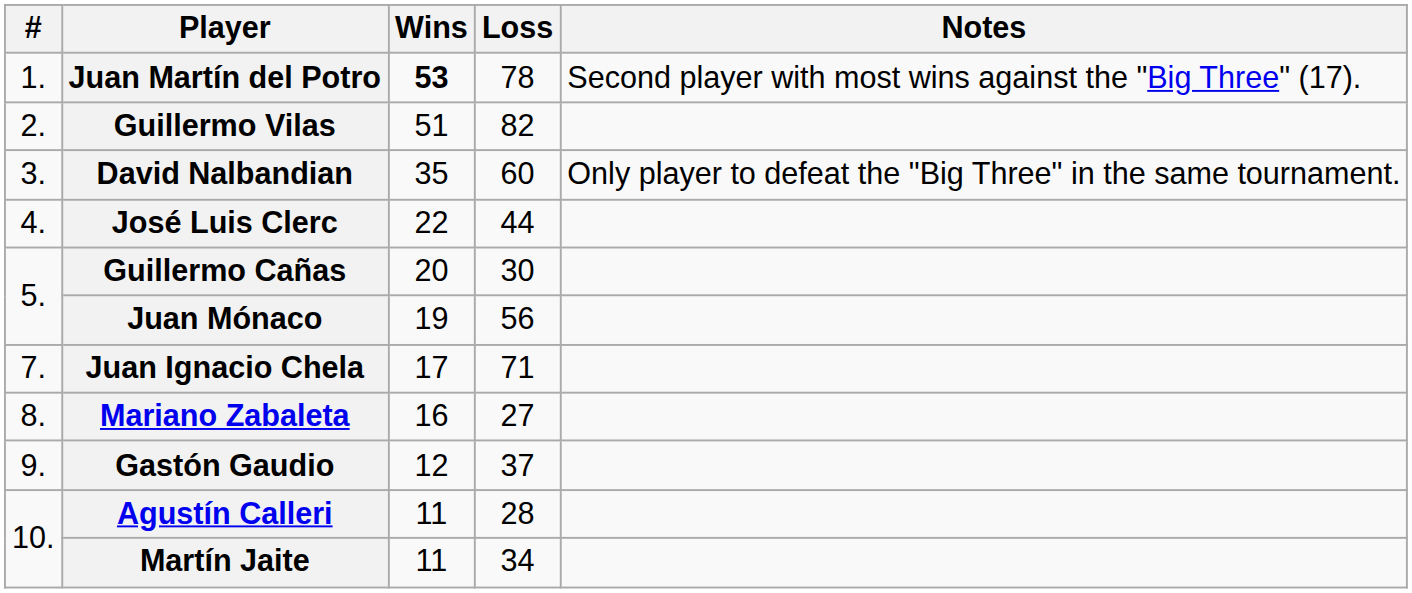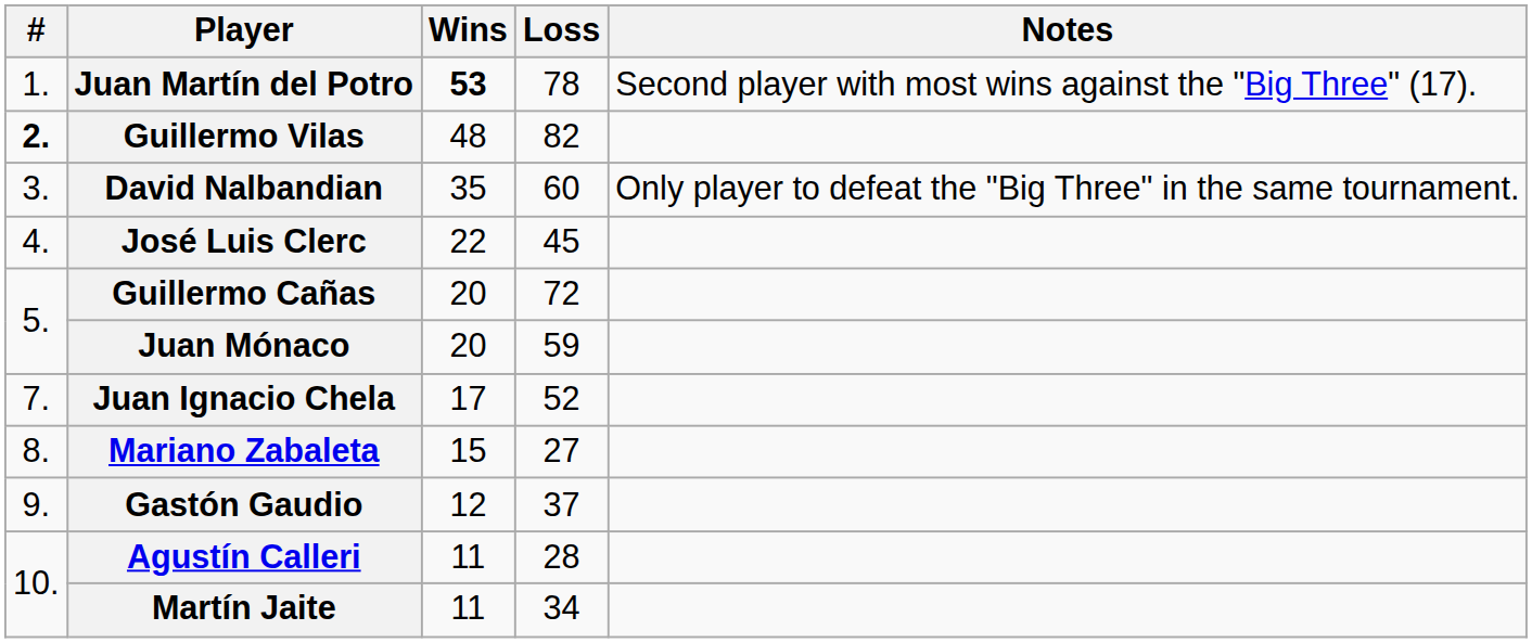 <table class="wikitable plainrowheaders" style=text-align:center>
 <tr>
 <th>#</th>
 <th>Player</th>
 <th>Wins</th>
 <th>Loss</th>
 <th>Notes</th>
 </tr>
 <tr>
 <td>1.</td>
 <th scope="row">Juan Martín del Potro</th>
 <td><strong>53</strong></td>
 <td>78</td>
 <td align="left">Second player with most wins against the "<a href='#'>Big Three</a>" (17).</td>
 </tr>
 <tr>
-<td>2.</td>
+<td><strong>2.</strong></td>
 <th scope="row">Guillermo Vilas</th>
-<td>51</td>
+<td>48</td>
 <td>82</td>
 <td></td>
 </tr>
 <tr>
 <td>3.</td>
 <th scope="row">David Nalbandian</th>
 <td>35</td>
 <td>60</td>
 <td align="left">Only player to defeat the "Big Three" in the same tournament.</td>
 </tr>
 <tr>
 <td>4.</td>
 <th scope="row">José Luis Clerc</th>
 <td>22</td>
-<td>44</td>
+<td>45</td>
 <td></td>
 </tr>
 <tr>
 <td rowspan="2">5.</td>
 <th scope="row">Guillermo Cañas</th>
 <td>20</td>
-<td>30</td>
+<td>72</td>
 <td></td>
 </tr>
 <tr>
 <th scope="row">Juan Mónaco</th>
-<td>19</td>
-<td>56</td>
+<td>20</td>
+<td>59</td>
 <td></td>
 </tr>
 <tr>
 <td>7.</td>
 <th scope="row">Juan Ignacio Chela</th>
 <td>17</td>
-<td>71</td>
+<td>52</td>
 <td></td>
 </tr>
 <tr>
 <td>8.</td>
 <th scope="row"><a href='#'>Mariano Zabaleta</a></th>
-<td>16</td>
+<td>15</td>
 <td>27</td>
 <td></td>
 </tr>
 <tr>
 <td>9.</td>
 <th scope="row">Gastón Gaudio</th>
 <td>12</td>
 <td>37</td>
 <td></td>
 </tr>
 <tr>
 <td rowspan="2">10.</td>
 <th scope="row"><a href='#'>Agustín Calleri</a></th>
 <td>11</td>
 <td>28</td>
 <td></td>
 </tr>
 <tr>
 <th scope="row">Martín Jaite</th>
 <td>11</td>
 <td>34</td>
 <td></td>
 </tr>
 </table>
